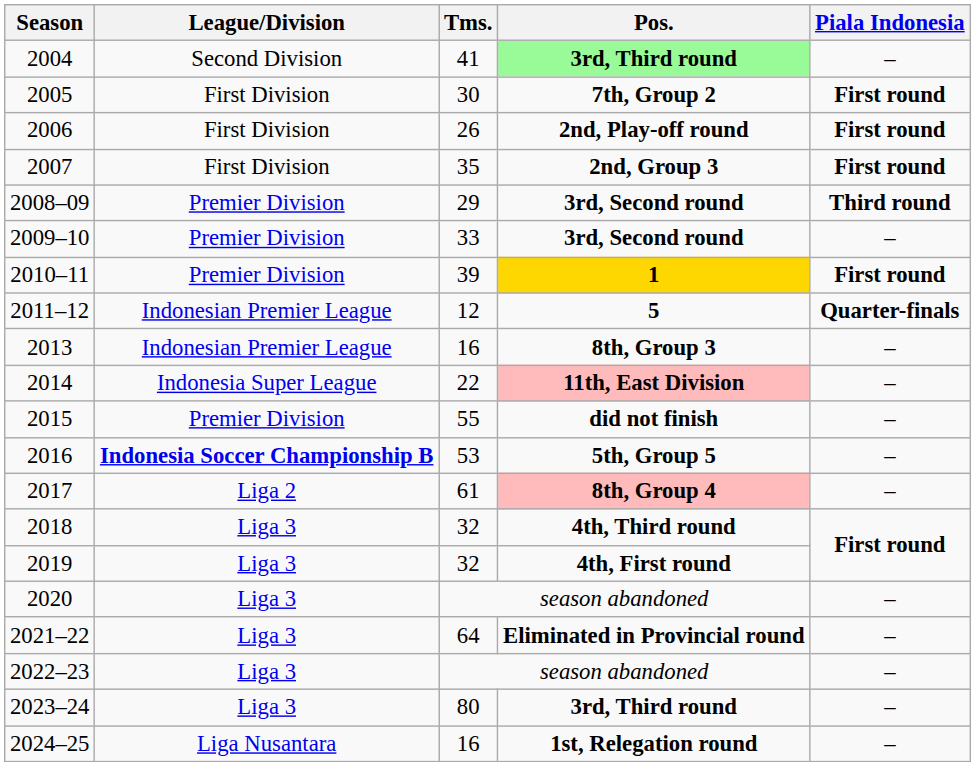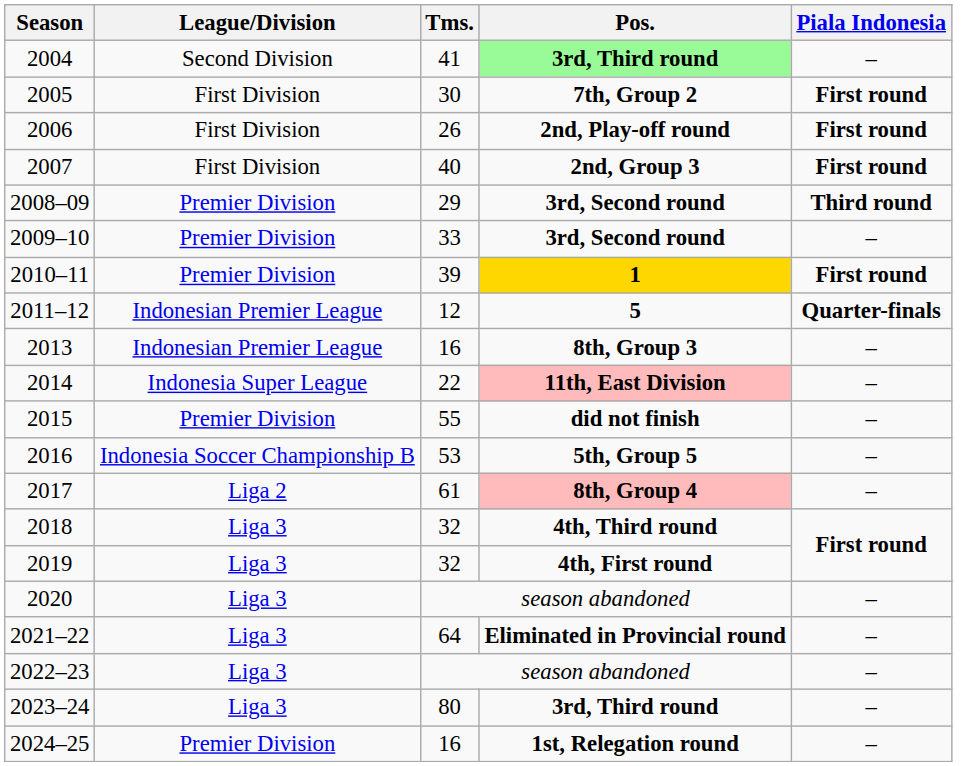 <table class="wikitable" style="text-align:center">
 <tr style="background:#efefef;">
 <th>Season</th>
 <th>League/Division</th>
 <th>Tms.</th>
 <th>Pos.</th>
 <th><a href='#'>Piala Indonesia</a></th>
 </tr>
 <tr>
 <td>2004</td>
 <td>Second Division</td>
 <td>41</td>
 <td bgcolor="palegreen"><strong>3rd, Third round</strong></td>
 <td>–</td>
 </tr>
 <tr>
 <td>2005</td>
 <td>First Division</td>
 <td>30</td>
 <td><strong>7th, Group 2</strong></td>
 <td><strong>First round</strong></td>
 </tr>
 <tr>
 <td>2006</td>
 <td>First Division</td>
 <td>26</td>
 <td><strong>2nd, Play-off round</strong></td>
 <td><strong>First round</strong></td>
 </tr>
 <tr>
 <td>2007</td>
 <td>First Division</td>
-<td>35</td>
+<td>40</td>
 <td><strong>2nd, Group 3</strong></td>
 <td><strong>First round</strong></td>
 </tr>
 <tr>
 <td>2008–09</td>
 <td><a href='#'>Premier Division</a></td>
 <td>29</td>
 <td><strong>3rd, Second round</strong></td>
 <td><strong>Third round</strong></td>
 </tr>
 <tr>
 <td>2009–10</td>
 <td><a href='#'>Premier Division</a></td>
 <td>33</td>
 <td><strong>3rd, Second round</strong></td>
 <td>–</td>
 </tr>
 <tr>
 <td>2010–11</td>
 <td><a href='#'>Premier Division</a></td>
 <td>39</td>
 <td style="background: gold;"><strong>1</strong></td>
 <td><strong>First round</strong></td>
 </tr>
 <tr>
 <td>2011–12</td>
 <td><a href='#'>Indonesian Premier League</a></td>
 <td>12</td>
 <td><strong>5</strong></td>
 <td><strong>Quarter-finals</strong></td>
 </tr>
 <tr>
 <td>2013</td>
 <td><a href='#'>Indonesian Premier League</a></td>
 <td>16</td>
 <td><strong>8th, Group 3</strong></td>
 <td>–</td>
 </tr>
 <tr>
 <td>2014</td>
 <td><a href='#'>Indonesia Super League</a></td>
 <td>22</td>
 <td style="background: #FFBBBB;"><strong>11th, East Division</strong></td>
 <td>–</td>
 </tr>
 <tr>
 <td>2015</td>
 <td><a href='#'>Premier Division</a></td>
 <td>55</td>
 <td><strong>did not finish</strong></td>
 <td>–</td>
 </tr>
 <tr>
 <td>2016</td>
-<td><strong><a href='#'>Indonesia Soccer Championship B</a></strong></td>
+<td><a href='#'>Indonesia Soccer Championship B</a></td>
 <td>53</td>
 <td><strong>5th, Group 5</strong></td>
 <td>–</td>
 </tr>
 <tr>
 <td>2017</td>
 <td><a href='#'>Liga 2</a></td>
 <td>61</td>
 <td style="background: #FFBBBB;"><strong>8th, Group 4</strong></td>
 <td>–</td>
 </tr>
 <tr>
 <td>2018</td>
 <td><a href='#'>Liga 3</a></td>
 <td>32</td>
 <td><strong>4th, Third round</strong></td>
 <td rowspan="2"><strong>First round</strong></td>
 </tr>
 <tr>
 <td>2019</td>
 <td><a href='#'>Liga 3</a></td>
 <td>32</td>
 <td><strong>4th, First round</strong></td>
 </tr>
 <tr>
 <td>2020</td>
 <td><a href='#'>Liga 3</a></td>
 <td colspan="2"><em>season abandoned</em></td>
 <td>–</td>
 </tr>
 <tr>
 <td>2021–22</td>
 <td><a href='#'>Liga 3</a></td>
 <td>64</td>
 <td><strong>Eliminated in Provincial round</strong></td>
 <td>–</td>
 </tr>
 <tr>
 <td>2022–23</td>
 <td><a href='#'>Liga 3</a></td>
 <td colspan="2"><em>season abandoned</em></td>
 <td>–</td>
 </tr>
 <tr>
 <td>2023–24</td>
 <td><a href='#'>Liga 3</a></td>
 <td>80</td>
 <td><strong>3rd, Third round</strong></td>
 <td>–</td>
 </tr>
 <tr>
 <td>2024–25</td>
-<td><a href='#'>Liga Nusantara</a></td>
+<td><a href='#'>Premier Division</a></td>
 <td>16</td>
 <td><strong>1st, Relegation round</strong></td>
 <td>–</td>
 </tr>
 </table>
